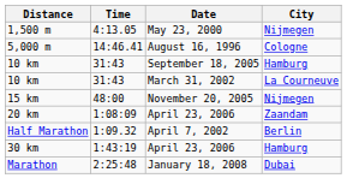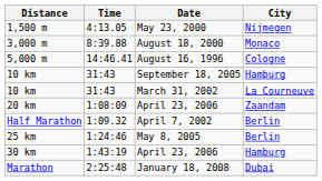 <table class="wikitable">
 <tr>
 <th>Distance</th>
 <th>Time</th>
 <th>Date</th>
 <th>City</th>
 </tr>
 <tr>
 <td>1,500 m</td>
 <td>4:13.05</td>
 <td>May 23, 2000</td>
 <td><a href='#'>Nijmegen</a></td>
+</tr>
+<tr>
+<td>3,000 m</td>
+<td>8:39.88</td>
+<td>August 18, 2000</td>
+<td><a href='#'>Monaco</a></td>
 </tr>
 <tr>
 <td>5,000 m</td>
 <td>14:46.41</td>
 <td>August 16, 1996</td>
 <td><a href='#'>Cologne</a></td>
 </tr>
 <tr>
 <td>10 km</td>
 <td>31:43</td>
 <td>September 18, 2005</td>
 <td><a href='#'>Hamburg</a></td>
 </tr>
 <tr>
 <td>10 km</td>
 <td>31:43</td>
 <td>March 31, 2002</td>
 <td><a href='#'>La Courneuve</a></td>
 </tr>
 <tr>
-<td>15 km</td>
-<td>48:00</td>
-<td>November 20, 2005</td>
-<td><a href='#'>Nijmegen</a></td>
-</tr>
-<tr>
 <td>20 km</td>
 <td>1:08:09</td>
 <td>April 23, 2006</td>
 <td><a href='#'>Zaandam</a></td>
 </tr>
 <tr>
 <td><a href='#'>Half Marathon</a></td>
 <td>1:09.32</td>
 <td>April 7, 2002</td>
+<td><a href='#'>Berlin</a></td>
+</tr>
+<tr>
+<td>25 km</td>
+<td>1:24:46</td>
+<td>May 8, 2005</td>
 <td><a href='#'>Berlin</a></td>
 </tr>
 <tr>
 <td>30 km</td>
 <td>1:43:19</td>
 <td>April 23, 2006</td>
 <td><a href='#'>Hamburg</a></td>
 </tr>
 <tr>
 <td><a href='#'>Marathon</a></td>
 <td>2:25:48</td>
 <td>January 18, 2008</td>
 <td><a href='#'>Dubai</a></td>
 </tr>
 </table>
